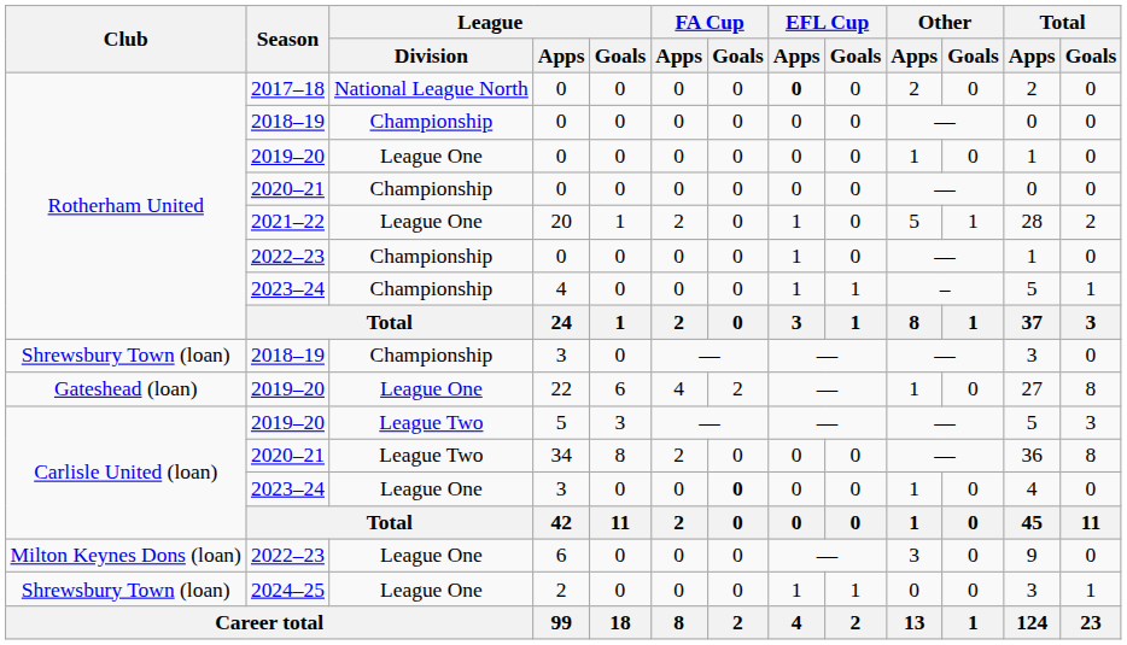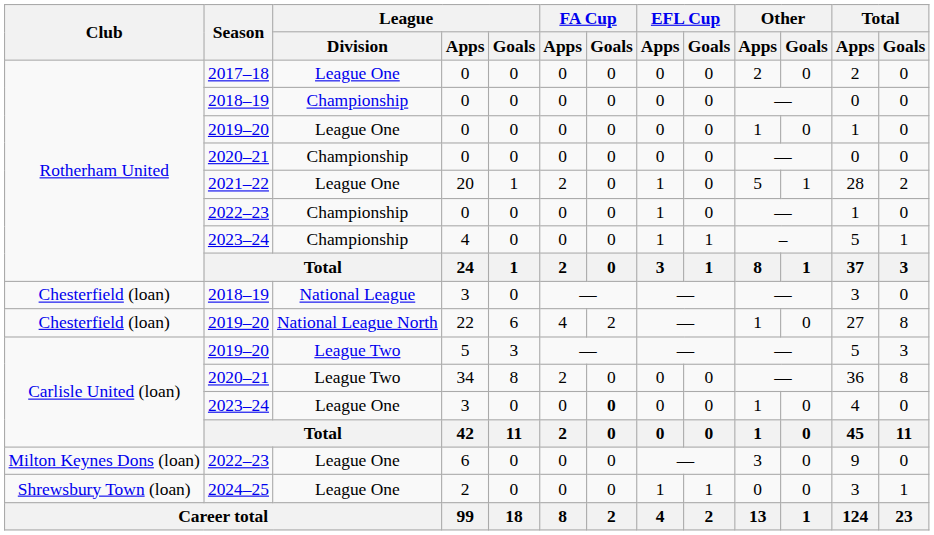 <table class=wikitable style=text-align:center>
 <tr>
 <th rowspan=2>Club</th>
 <th rowspan=2>Season</th>
 <th colspan=3>League</th>
 <th colspan=2><a href='#'>FA Cup</a></th>
 <th colspan=2><a href='#'>EFL Cup</a></th>
 <th colspan=2>Other</th>
 <th colspan=2>Total</th>
 </tr>
 <tr>
 <th>Division</th>
 <th>Apps</th>
 <th>Goals</th>
 <th>Apps</th>
 <th>Goals</th>
 <th>Apps</th>
 <th>Goals</th>
 <th>Apps</th>
 <th>Goals</th>
 <th>Apps</th>
 <th>Goals</th>
 </tr>
 <tr>
 <td rowspan="8"><a href='#'>Rotherham United</a></td>
 <td><a href='#'>2017–18</a></td>
-<td><a href='#'>National League North</a></td>
+<td><a href='#'>League One</a></td>
 <td>0</td>
 <td>0</td>
 <td>0</td>
 <td>0</td>
-<td><strong>0</strong></td>
+<td>0</td>
 <td>0</td>
 <td>2</td>
 <td>0</td>
 <td>2</td>
 <td>0</td>
 </tr>
 <tr>
 <td><a href='#'>2018–19</a></td>
 <td><a href='#'>Championship</a></td>
 <td>0</td>
 <td>0</td>
 <td>0</td>
 <td>0</td>
 <td>0</td>
 <td>0</td>
 <td colspan=2>—</td>
 <td>0</td>
 <td>0</td>
 </tr>
 <tr>
 <td><a href='#'>2019–20</a></td>
 <td>League One</td>
 <td>0</td>
 <td>0</td>
 <td>0</td>
 <td>0</td>
 <td>0</td>
 <td>0</td>
 <td>1</td>
 <td>0</td>
 <td>1</td>
 <td>0</td>
 </tr>
 <tr>
 <td><a href='#'>2020–21</a></td>
 <td>Championship</td>
 <td>0</td>
 <td>0</td>
 <td>0</td>
 <td>0</td>
 <td>0</td>
 <td>0</td>
 <td colspan=2>—</td>
 <td>0</td>
 <td>0</td>
 </tr>
 <tr>
 <td><a href='#'>2021–22</a></td>
 <td>League One</td>
 <td>20</td>
 <td>1</td>
 <td>2</td>
 <td>0</td>
 <td>1</td>
 <td>0</td>
 <td>5</td>
 <td>1</td>
 <td>28</td>
 <td>2</td>
 </tr>
 <tr>
 <td><a href='#'>2022–23</a></td>
 <td>Championship</td>
 <td>0</td>
 <td>0</td>
 <td>0</td>
 <td>0</td>
 <td>1</td>
 <td>0</td>
 <td colspan=2>—</td>
 <td>1</td>
 <td>0</td>
 </tr>
 <tr>
 <td><a href='#'>2023–24</a></td>
 <td>Championship</td>
 <td>4</td>
 <td>0</td>
 <td>0</td>
 <td>0</td>
 <td>1</td>
 <td>1</td>
 <td colspan="2">–</td>
 <td>5</td>
 <td>1</td>
 </tr>
 <tr>
 <th colspan=2>Total</th>
 <th>24</th>
 <th>1</th>
 <th>2</th>
 <th>0</th>
 <th>3</th>
 <th>1</th>
 <th>8</th>
 <th>1</th>
 <th>37</th>
 <th>3</th>
 </tr>
 <tr>
-<td><a href='#'>Shrewsbury Town</a> (loan)</td>
+<td><a href='#'>Chesterfield</a> (loan)</td>
 <td><a href='#'>2018–19</a></td>
-<td>Championship</td>
+<td><a href='#'>National League</a></td>
 <td>3</td>
 <td>0</td>
 <td colspan=2>—</td>
 <td colspan=2>—</td>
 <td colspan=2>—</td>
 <td>3</td>
 <td>0</td>
 </tr>
 <tr>
-<td><a href='#'>Gateshead</a> (loan)</td>
+<td><a href='#'>Chesterfield</a> (loan)</td>
 <td><a href='#'>2019–20</a></td>
-<td><a href='#'>League One</a></td>
+<td><a href='#'>National League North</a></td>
 <td>22</td>
 <td>6</td>
 <td>4</td>
 <td>2</td>
 <td colspan=2>—</td>
 <td>1</td>
 <td>0</td>
 <td>27</td>
 <td>8</td>
 </tr>
 <tr>
 <td rowspan="4"><a href='#'>Carlisle United</a> (loan)</td>
 <td><a href='#'>2019–20</a></td>
 <td><a href='#'>League Two</a></td>
 <td>5</td>
 <td>3</td>
 <td colspan="2">—</td>
 <td colspan=2>—</td>
 <td colspan=2>—</td>
 <td>5</td>
 <td>3</td>
 </tr>
 <tr>
 <td><a href='#'>2020–21</a></td>
 <td>League Two</td>
 <td>34</td>
 <td>8</td>
 <td>2</td>
 <td>0</td>
 <td>0</td>
 <td>0</td>
 <td colspan=2>—</td>
 <td>36</td>
 <td>8</td>
 </tr>
 <tr>
 <td><a href='#'>2023–24</a></td>
 <td>League One</td>
 <td>3</td>
 <td>0</td>
 <td>0</td>
 <td><strong>0</strong></td>
 <td>0</td>
 <td>0</td>
 <td>1</td>
 <td>0</td>
 <td>4</td>
 <td>0</td>
 </tr>
 <tr>
 <th colspan="2">Total</th>
 <th>42</th>
 <th>11</th>
 <th>2</th>
 <th>0</th>
 <th>0</th>
 <th>0</th>
 <th>1</th>
 <th>0</th>
 <th>45</th>
 <th>11</th>
 </tr>
 <tr>
 <td><a href='#'>Milton Keynes Dons</a> (loan)</td>
 <td><a href='#'>2022–23</a></td>
 <td>League One</td>
 <td>6</td>
 <td>0</td>
 <td>0</td>
 <td>0</td>
 <td colspan="2">—</td>
 <td>3</td>
 <td>0</td>
 <td>9</td>
 <td>0</td>
 </tr>
 <tr>
 <td><a href='#'>Shrewsbury Town</a> (loan)</td>
 <td><a href='#'>2024–25</a></td>
 <td>League  One</td>
 <td>2</td>
 <td>0</td>
 <td>0</td>
 <td>0</td>
 <td>1</td>
 <td>1</td>
 <td>0</td>
 <td>0</td>
 <td>3</td>
 <td>1</td>
 </tr>
 <tr>
 <th colspan="3">Career total</th>
 <th>99</th>
 <th>18</th>
 <th>8</th>
 <th>2</th>
 <th>4</th>
 <th>2</th>
 <th>13</th>
 <th>1</th>
 <th>124</th>
 <th>23</th>
 </tr>
 </table>
